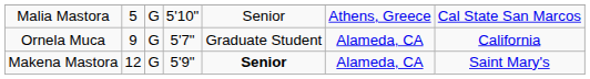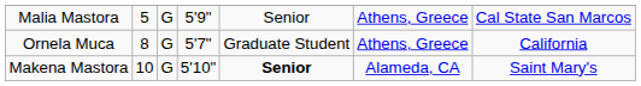 <table class="wikitable sortable" style="text-align: center">
 <tr align=center>
 </tr>
 <tr>
 <td>Malia Mastora</td>
 <td>5</td>
 <td>G</td>
-<td>5'10"</td>
+<td>5'9"</td>
 <td> Senior</td>
 <td><a href='#'>Athens, Greece</a></td>
 <td><a href='#'>Cal State San Marcos</a></td>
 </tr>
 <tr>
 <td>Ornela Muca</td>
-<td>9</td>
+<td>8</td>
 <td>G</td>
 <td>5'7"</td>
 <td>Graduate Student</td>
-<td><a href='#'>Alameda, CA</a></td>
+<td><a href='#'>Athens, Greece</a></td>
 <td><a href='#'>California</a></td>
 </tr>
 <tr>
 <td>Makena Mastora</td>
-<td>12</td>
+<td>10</td>
 <td>G</td>
-<td>5'9"</td>
+<td>5'10"</td>
 <td><strong>Senior</strong></td>
 <td><a href='#'>Alameda, CA</a></td>
 <td><a href='#'>Saint Mary's</a></td>
 </tr>
 </table>
